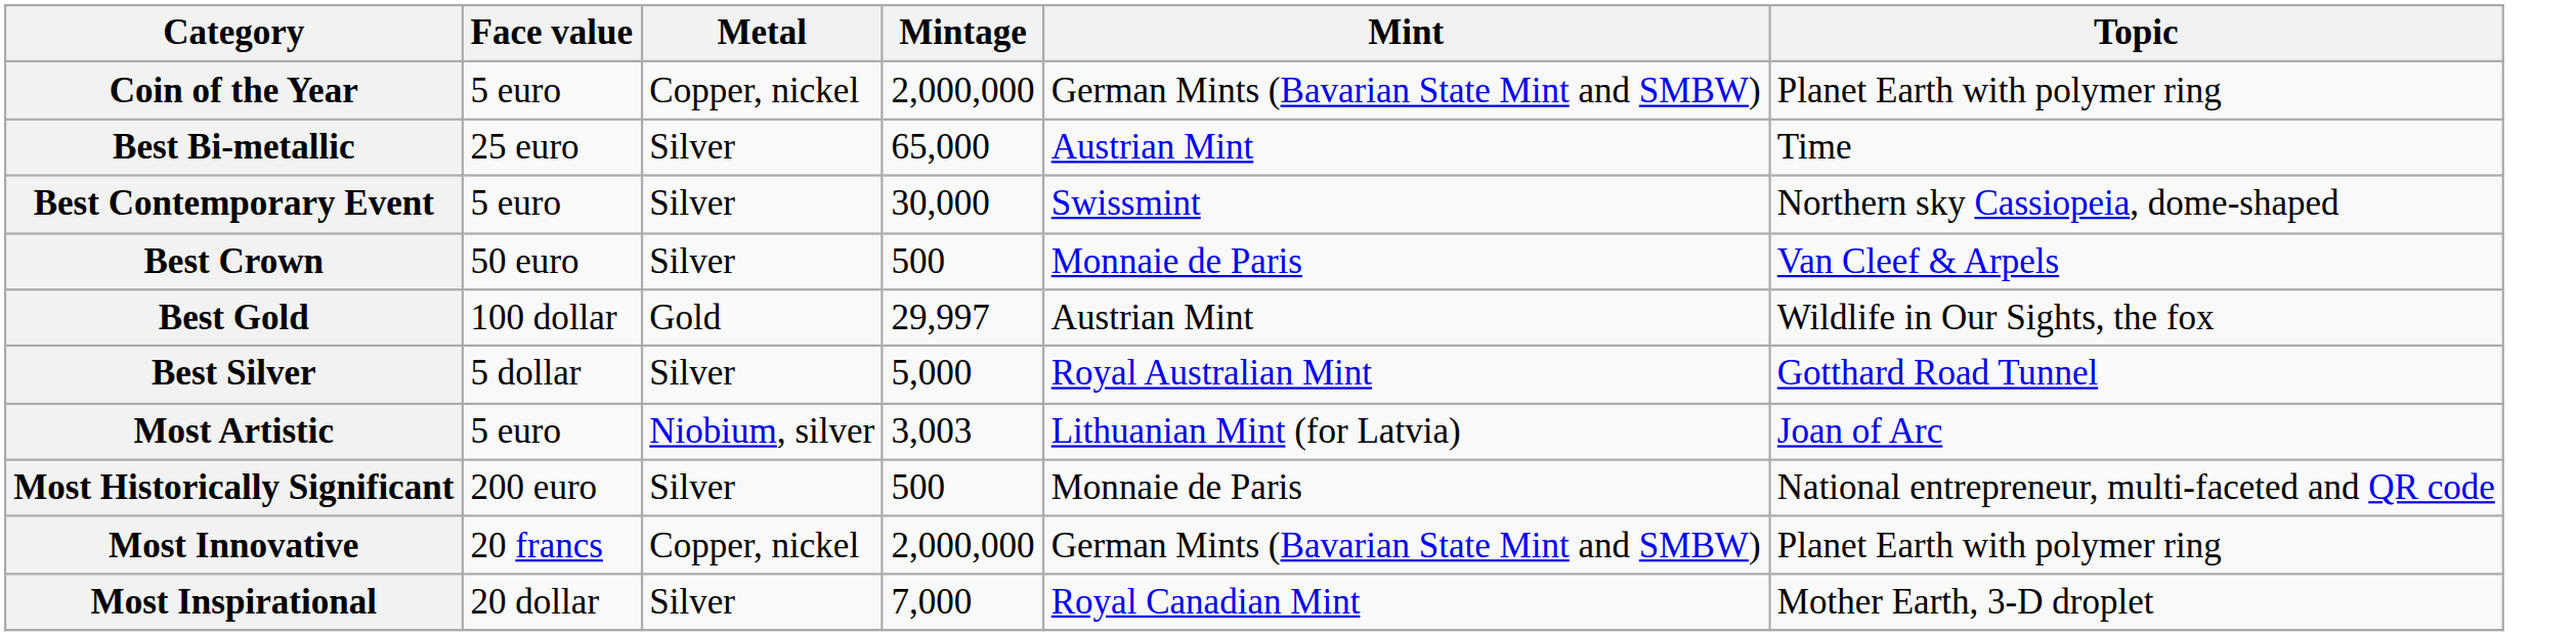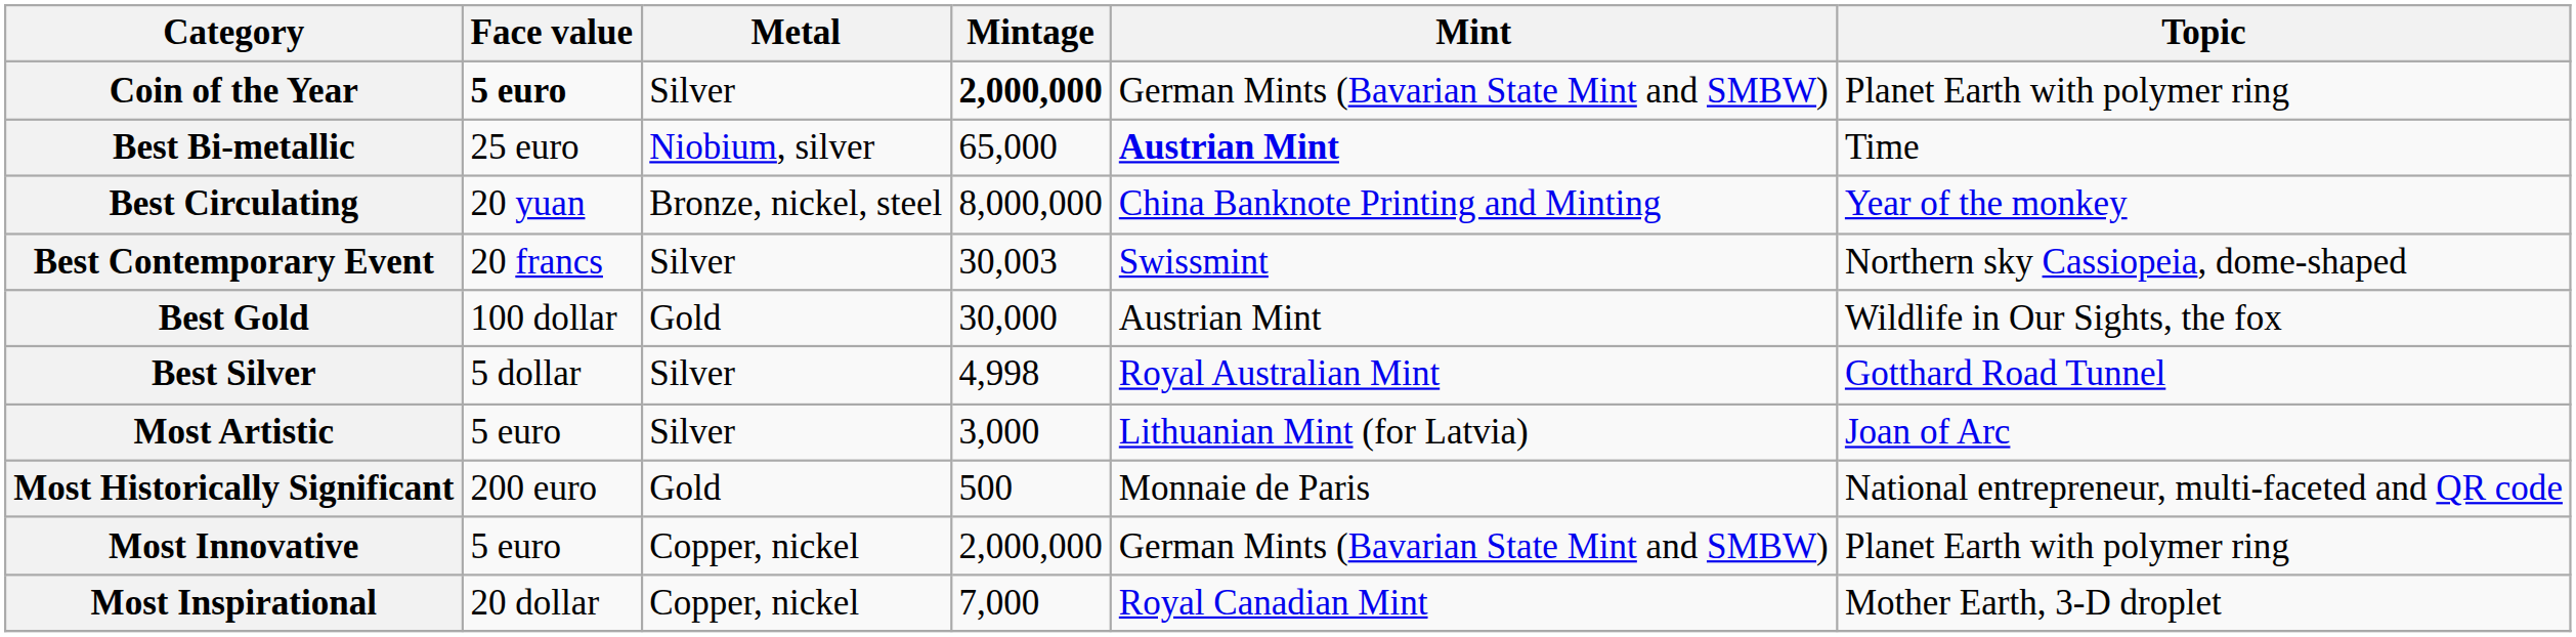 <table class="wikitable plainrowheaders">
 <tr>
 <th>Category</th>
 <th>Face value</th>
 <th>Metal</th>
 <th>Mintage</th>
 <th>Mint</th>
 <th>Topic</th>
 </tr>
 <tr>
 <th scope="row">Coin of the Year</th>
-<td>5 euro</td>
-<td>Copper, nickel</td>
-<td>2,000,000</td>
+<td><strong>5 euro</strong></td>
+<td>Silver</td>
+<td><strong>2,000,000</strong></td>
 <td>German Mints (<a href='#'>Bavarian State Mint</a> and <a href='#'>SMBW</a>)</td>
 <td>Planet Earth with polymer ring</td>
 </tr>
 <tr>
 <th scope="row">Best Bi-metallic</th>
 <td>25 euro</td>
-<td>Silver</td>
+<td><a href='#'>Niobium</a>, silver</td>
 <td>65,000</td>
-<td><a href='#'>Austrian Mint</a></td>
+<td><strong><a href='#'>Austrian Mint</a></strong></td>
 <td>Time</td>
 </tr>
 <tr>
+<th scope="row">Best Circulating</th>
+<td>20 <a href='#'>yuan</a></td>
+<td>Bronze, nickel, steel</td>
+<td>8,000,000</td>
+<td><a href='#'>China Banknote Printing and Minting</a></td>
+<td><a href='#'>Year of the monkey</a></td>
+</tr>
+<tr>
 <th scope="row">Best Contemporary Event</th>
-<td>5 euro</td>
+<td>20 <a href='#'>francs</a></td>
 <td>Silver</td>
-<td>30,000</td>
+<td>30,003</td>
 <td><a href='#'>Swissmint</a></td>
 <td>Northern sky <a href='#'>Cassiopeia</a>, dome-shaped</td>
-</tr>
-<tr>
-<th scope="row">Best Crown</th>
-<td>50 euro</td>
-<td>Silver</td>
-<td>500</td>
-<td><a href='#'>Monnaie de Paris</a></td>
-<td><a href='#'>Van Cleef & Arpels</a></td>
 </tr>
 <tr>
 <th scope="row">Best Gold</th>
 <td>100 dollar</td>
 <td>Gold</td>
-<td>29,997</td>
+<td>30,000</td>
 <td>Austrian Mint</td>
 <td>Wildlife in Our Sights, the fox</td>
 </tr>
 <tr>
 <th scope="row">Best Silver</th>
 <td>5 dollar</td>
 <td>Silver</td>
-<td>5,000</td>
+<td>4,998</td>
 <td><a href='#'>Royal Australian Mint</a></td>
 <td><a href='#'>Gotthard Road Tunnel</a></td>
 </tr>
 <tr>
 <th scope="row">Most Artistic</th>
 <td>5 euro</td>
-<td><a href='#'>Niobium</a>, silver</td>
-<td>3,003</td>
+<td>Silver</td>
+<td>3,000</td>
 <td><a href='#'>Lithuanian Mint</a> (for Latvia)</td>
 <td><a href='#'>Joan of Arc</a></td>
 </tr>
 <tr>
 <th scope="row">Most Historically Significant</th>
 <td>200 euro</td>
-<td>Silver</td>
+<td>Gold</td>
 <td>500</td>
 <td>Monnaie de Paris</td>
 <td>National entrepreneur, multi-faceted and <a href='#'>QR code</a></td>
 </tr>
 <tr>
 <th scope="row">Most Innovative</th>
-<td>20 <a href='#'>francs</a></td>
+<td>5 euro</td>
 <td>Copper, nickel</td>
 <td>2,000,000</td>
 <td>German Mints (<a href='#'>Bavarian State Mint</a> and <a href='#'>SMBW</a>)</td>
 <td>Planet Earth with polymer ring</td>
 </tr>
 <tr>
 <th scope="row">Most Inspirational</th>
 <td>20 dollar</td>
-<td>Silver</td>
+<td>Copper, nickel</td>
 <td>7,000</td>
 <td><a href='#'>Royal Canadian Mint</a></td>
 <td>Mother Earth, 3-D droplet</td>
 </tr>
 <tr>
 </tr>
 </table>
